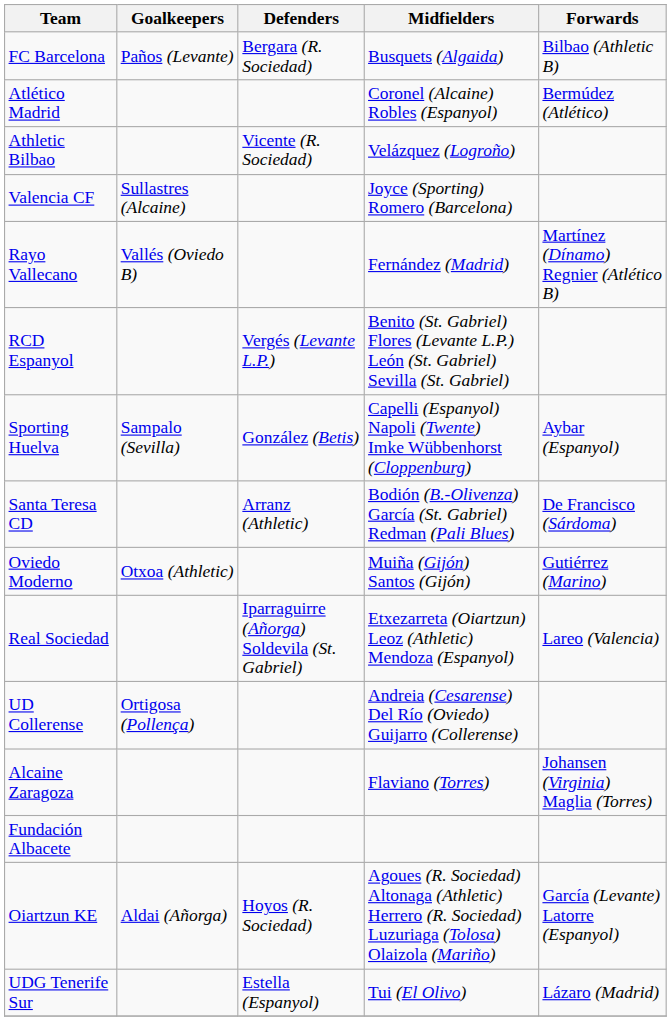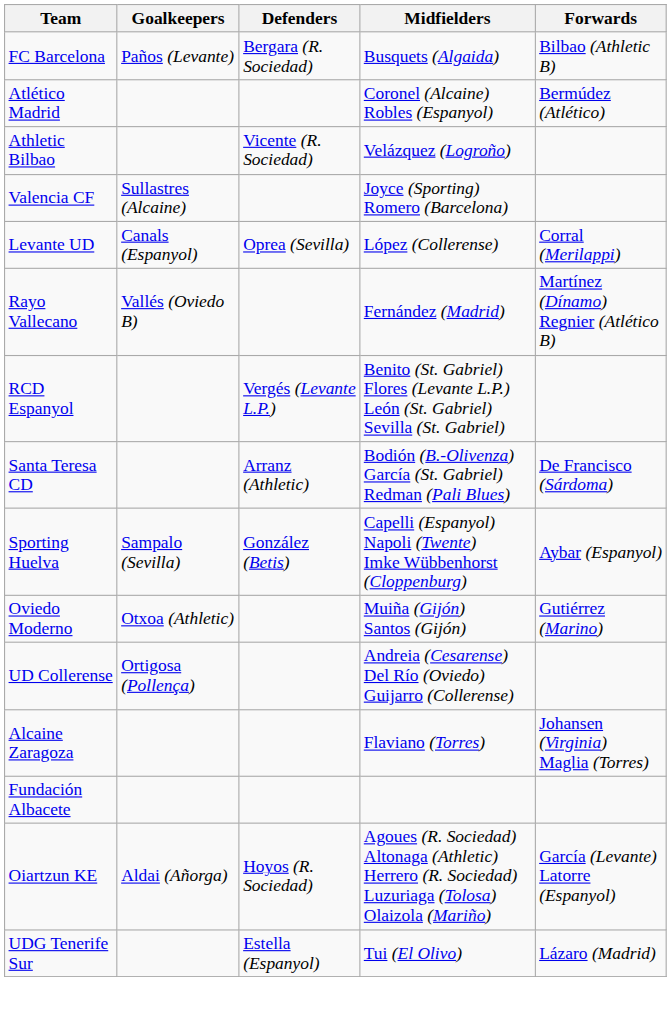 <table class="wikitable">
 <tr>
 <th>Team</th>
 <th>Goalkeepers</th>
 <th>Defenders</th>
 <th>Midfielders</th>
 <th>Forwards</th>
 </tr>
 <tr>
 <td><a href='#'>FC Barcelona</a></td>
 <td><a href='#'>Paños</a> <em>(Levante)</em></td>
 <td><a href='#'>Bergara</a> <em>(R. Sociedad)</em></td>
 <td><a href='#'>Busquets</a> <em>(<a href='#'>Algaida</a>)</em></td>
 <td><a href='#'>Bilbao</a> <em>(Athletic B)</em></td>
 </tr>
 <tr>
 <td><a href='#'>Atlético Madrid</a></td>
 <td></td>
 <td></td>
 <td> <a href='#'>Coronel</a> <em>(Alcaine)</em><br> <a href='#'>Robles</a> <em>(Espanyol)</em></td>
 <td><a href='#'>Bermúdez</a> <em>(Atlético)</em></td>
 </tr>
 <tr>
 <td><a href='#'>Athletic Bilbao</a></td>
 <td></td>
 <td><a href='#'>Vicente</a> <em>(R. Sociedad)</em></td>
 <td><a href='#'>Velázquez</a> <em>(<a href='#'>Logroño</a>)</em></td>
 <td></td>
 </tr>
 <tr>
 <td><a href='#'>Valencia CF</a></td>
 <td><a href='#'>Sullastres</a> <em>(Alcaine)</em></td>
 <td></td>
 <td> <a href='#'>Joyce</a> <em>(Sporting)</em><br><a href='#'>Romero</a> <em>(Barcelona)</em></td>
 <td></td>
 </tr>
 <tr>
+<td><a href='#'>Levante UD</a></td>
+<td><a href='#'>Canals</a> <em>(Espanyol)</em></td>
+<td> <a href='#'>Oprea</a> <em>(Sevilla)</em></td>
+<td><a href='#'>López</a> <em>(Collerense)</em></td>
+<td> <a href='#'>Corral</a> <em>(<a href='#'>Merilappi</a>)</em></td>
+</tr>
+<tr>
 <td><a href='#'>Rayo Vallecano</a></td>
 <td><a href='#'>Vallés</a> <em>(Oviedo B)</em></td>
 <td></td>
 <td><a href='#'>Fernández</a> <em>(<a href='#'>Madrid</a>)</em></td>
 <td> <a href='#'>Martínez</a> <em>(<a href='#'>Dínamo</a>)</em><br> <a href='#'>Regnier</a> <em>(Atlético B)</em></td>
 </tr>
 <tr>
 <td><a href='#'>RCD Espanyol</a></td>
 <td></td>
 <td><a href='#'>Vergés</a> <em>(<a href='#'>Levante L.P.</a>)</em></td>
 <td><a href='#'>Benito</a> <em>(St. Gabriel)</em><br><a href='#'>Flores</a> <em>(Levante L.P.)</em><br><a href='#'>León</a> <em>(St. Gabriel)</em><br><a href='#'>Sevilla</a> <em>(St. Gabriel)</em></td>
 <td></td>
 </tr>
 <tr>
+<td><a href='#'>Santa Teresa CD</a></td>
+<td></td>
+<td><a href='#'>Arranz</a> <em>(Athletic)</em></td>
+<td><a href='#'>Bodión</a> <em>(<a href='#'>B.-Olivenza</a>)</em><br><a href='#'>García</a> <em>(St. Gabriel)</em><br> <a href='#'>Redman</a> <em>(<a href='#'>Pali Blues</a>)</em></td>
+<td><a href='#'>De Francisco</a> <em>(<a href='#'>Sárdoma</a>)</em></td>
+</tr>
+<tr>
 <td><a href='#'>Sporting Huelva</a></td>
 <td><a href='#'>Sampalo</a> <em>(Sevilla)</em></td>
 <td><a href='#'>González</a> <em>(<a href='#'>Betis</a>)</em></td>
 <td> <a href='#'>Capelli</a> <em>(Espanyol)</em><br> <a href='#'>Napoli</a> <em>(<a href='#'>Twente</a>)</em><br> <a href='#'>Imke Wübbenhorst</a> <em>(<a href='#'>Cloppenburg</a>)</em></td>
 <td><a href='#'>Aybar</a> <em>(Espanyol)</em></td>
 </tr>
 <tr>
-<td><a href='#'>Santa Teresa CD</a></td>
-<td></td>
-<td><a href='#'>Arranz</a> <em>(Athletic)</em></td>
-<td><a href='#'>Bodión</a> <em>(<a href='#'>B.-Olivenza</a>)</em><br><a href='#'>García</a> <em>(St. Gabriel)</em><br> <a href='#'>Redman</a> <em>(<a href='#'>Pali Blues</a>)</em></td>
-<td><a href='#'>De Francisco</a> <em>(<a href='#'>Sárdoma</a>)</em></td>
-</tr>
-<tr>
 <td><a href='#'>Oviedo Moderno</a></td>
 <td><a href='#'>Otxoa</a> <em>(Athletic)</em></td>
 <td></td>
 <td><a href='#'>Muiña</a> <em>(<a href='#'>Gijón</a>)</em><br><a href='#'>Santos</a> <em>(Gijón)</em></td>
 <td><a href='#'>Gutiérrez</a> <em>(<a href='#'>Marino</a>)</em></td>
-</tr>
-<tr>
-<td><a href='#'>Real Sociedad</a></td>
-<td></td>
-<td><a href='#'>Iparraguirre</a> <em>(<a href='#'>Añorga</a>)</em><br><a href='#'>Soldevila</a> <em>(St. Gabriel)</em></td>
-<td><a href='#'>Etxezarreta</a> <em>(Oiartzun)</em><br><a href='#'>Leoz</a> <em>(Athletic)</em><br><a href='#'>Mendoza</a> <em>(Espanyol)</em></td>
-<td><a href='#'>Lareo</a> <em>(Valencia)</em></td>
 </tr>
 <tr>
 <td><a href='#'>UD Collerense</a></td>
 <td><a href='#'>Ortigosa</a> <em>(<a href='#'>Pollença</a>)</em></td>
 <td></td>
 <td> <a href='#'>Andreia</a> <em>(<a href='#'>Cesarense</a>)</em><br><a href='#'>Del Río</a> <em>(Oviedo)</em><br><a href='#'>Guijarro</a> <em>(Collerense)</em><br></td>
 <td></td>
 </tr>
 <tr>
 <td><a href='#'>Alcaine Zaragoza</a></td>
 <td></td>
 <td></td>
 <td><a href='#'>Flaviano</a> <em>(<a href='#'>Torres</a>)</em></td>
 <td> <a href='#'>Johansen</a> <em>(<a href='#'>Virginia</a>)</em><br> <a href='#'>Maglia</a> <em>(Torres)</em></td>
 </tr>
 <tr>
 <td><a href='#'>Fundación Albacete</a></td>
 <td></td>
 <td></td>
 <td></td>
 <td></td>
 </tr>
 <tr>
 <td><a href='#'>Oiartzun KE</a></td>
 <td><a href='#'>Aldai</a> <em>(Añorga)</em></td>
 <td><a href='#'>Hoyos</a> <em>(R. Sociedad)</em></td>
 <td><a href='#'>Agoues</a> <em>(R. Sociedad)</em><br><a href='#'>Altonaga</a> <em>(Athletic)</em><br><a href='#'>Herrero</a> <em>(R. Sociedad)</em><br><a href='#'>Luzuriaga</a> <em>(<a href='#'>Tolosa</a>)</em><br><a href='#'>Olaizola</a> <em>(<a href='#'>Mariño</a>)</em></td>
 <td><a href='#'>García</a> <em>(Levante)</em><br><a href='#'>Latorre</a> <em>(Espanyol)</em></td>
 </tr>
 <tr>
 <td><a href='#'>UDG Tenerife Sur</a></td>
 <td></td>
 <td><a href='#'>Estella</a> <em>(Espanyol)</em></td>
 <td><a href='#'>Tui</a> <em>(<a href='#'>El Olivo</a>)</em></td>
 <td><a href='#'>Lázaro</a> <em>(Madrid)</em></td>
 </tr>
 <tr>
 </tr>
 </table>
